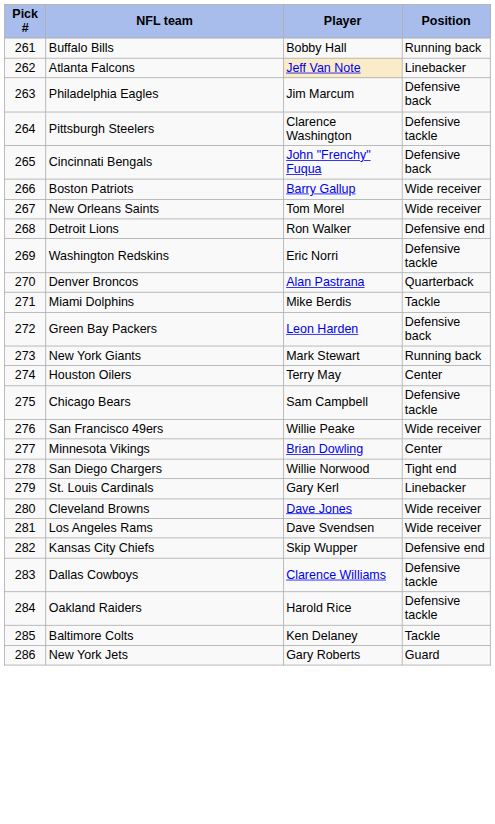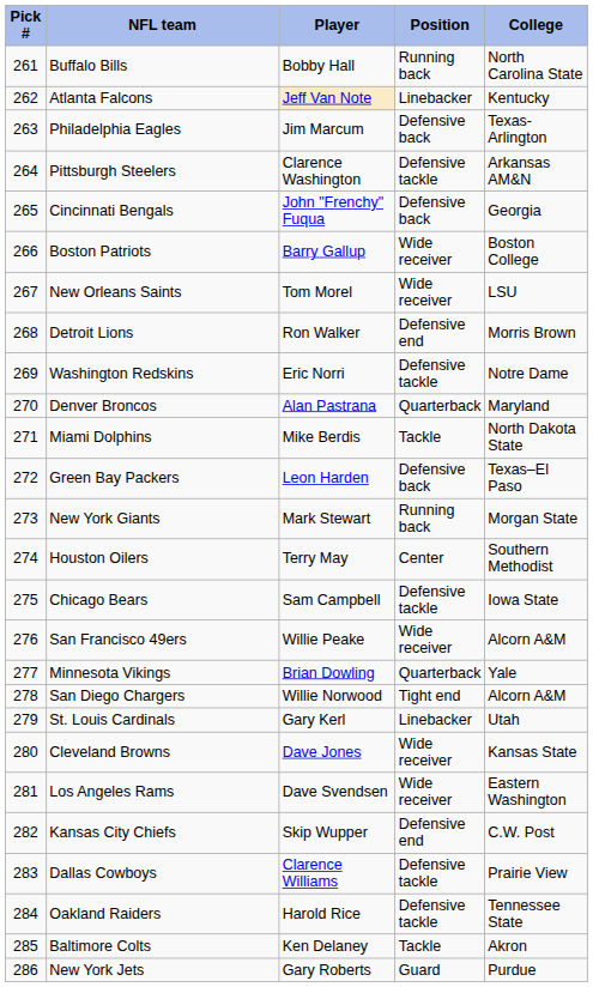 <table class="wikitable sortable sortable" style="width: 100%">
 <tr>
 <th style="background:#A8BDEC;" width=7%>Pick #</th>
 <th width=40% style="background:#A8BDEC;">NFL team</th>
 <th width=20% style="background:#A8BDEC;">Player</th>
 <th width=13% style="background:#A8BDEC;">Position</th>
+<th style="background:#A8BDEC;">College</th>
 </tr>
 <tr>
 <td align=center>261</td>
 <td>Buffalo Bills</td>
 <td>Bobby Hall</td>
 <td>Running back</td>
+<td>North Carolina State</td>
 </tr>
 <tr>
 <td align=center>262</td>
 <td>Atlanta Falcons</td>
 <td bgcolor="#faecc8"><a href='#'>Jeff Van Note</a></td>
 <td>Linebacker</td>
+<td>Kentucky</td>
 </tr>
 <tr>
 <td align=center>263</td>
 <td>Philadelphia Eagles</td>
 <td>Jim Marcum</td>
 <td>Defensive back</td>
+<td>Texas-Arlington</td>
 </tr>
 <tr>
 <td align=center>264</td>
 <td>Pittsburgh Steelers</td>
 <td>Clarence Washington</td>
 <td>Defensive tackle</td>
+<td>Arkansas AM&N</td>
 </tr>
 <tr>
 <td align=center>265</td>
 <td>Cincinnati Bengals</td>
 <td><a href='#'>John "Frenchy" Fuqua</a></td>
 <td>Defensive back</td>
+<td>Georgia</td>
 </tr>
 <tr>
 <td align=center>266</td>
 <td>Boston Patriots</td>
 <td><a href='#'>Barry Gallup</a></td>
 <td>Wide receiver</td>
+<td>Boston College</td>
 </tr>
 <tr>
 <td align=center>267</td>
 <td>New Orleans Saints</td>
 <td>Tom Morel</td>
 <td>Wide receiver</td>
+<td>LSU</td>
 </tr>
 <tr>
 <td align=center>268</td>
 <td>Detroit Lions</td>
 <td>Ron Walker</td>
 <td>Defensive end</td>
+<td>Morris Brown</td>
 </tr>
 <tr>
 <td align=center>269</td>
 <td>Washington Redskins</td>
 <td>Eric Norri</td>
 <td>Defensive  tackle</td>
+<td>Notre Dame</td>
 </tr>
 <tr>
 <td align=center>270</td>
 <td>Denver Broncos</td>
 <td><a href='#'>Alan Pastrana</a></td>
 <td>Quarterback</td>
+<td>Maryland</td>
 </tr>
 <tr>
 <td align=center>271</td>
 <td>Miami Dolphins</td>
 <td>Mike Berdis</td>
 <td>Tackle</td>
+<td>North Dakota State</td>
 </tr>
 <tr>
 <td align=center>272</td>
 <td>Green Bay Packers</td>
 <td><a href='#'>Leon Harden</a></td>
 <td>Defensive back</td>
+<td>Texas–El Paso</td>
 </tr>
 <tr>
 <td align=center>273</td>
 <td>New York Giants</td>
 <td>Mark Stewart</td>
 <td>Running back</td>
+<td>Morgan State</td>
 </tr>
 <tr>
 <td align=center>274</td>
 <td>Houston Oilers</td>
 <td>Terry May</td>
 <td>Center</td>
+<td>Southern Methodist</td>
 </tr>
 <tr>
 <td align=center>275</td>
 <td>Chicago Bears</td>
 <td>Sam Campbell</td>
 <td>Defensive  tackle</td>
+<td>Iowa State</td>
 </tr>
 <tr>
 <td align=center>276</td>
 <td>San Francisco 49ers</td>
 <td>Willie Peake</td>
 <td>Wide receiver</td>
+<td>Alcorn A&M</td>
 </tr>
 <tr>
 <td align=center>277</td>
 <td>Minnesota Vikings</td>
 <td><a href='#'>Brian Dowling</a></td>
-<td>Center</td>
+<td>Quarterback</td>
+<td>Yale</td>
 </tr>
 <tr>
 <td align=center>278</td>
 <td>San Diego Chargers</td>
 <td>Willie Norwood</td>
 <td>Tight end</td>
+<td>Alcorn A&M</td>
 </tr>
 <tr>
 <td align=center>279</td>
 <td>St. Louis Cardinals</td>
 <td>Gary Kerl</td>
 <td>Linebacker</td>
+<td>Utah</td>
 </tr>
 <tr>
 <td align=center>280</td>
 <td>Cleveland Browns</td>
 <td><a href='#'>Dave Jones</a></td>
 <td>Wide receiver</td>
+<td>Kansas State</td>
 </tr>
 <tr>
 <td align=center>281</td>
 <td>Los Angeles Rams</td>
 <td>Dave Svendsen</td>
 <td>Wide receiver</td>
+<td>Eastern Washington</td>
 </tr>
 <tr>
 <td align=center>282</td>
 <td>Kansas City Chiefs</td>
 <td>Skip Wupper</td>
 <td>Defensive end</td>
+<td>C.W. Post</td>
 </tr>
 <tr>
 <td align=center>283</td>
 <td>Dallas Cowboys</td>
 <td><a href='#'>Clarence Williams</a></td>
 <td>Defensive  tackle</td>
+<td>Prairie View</td>
 </tr>
 <tr>
 <td align=center>284</td>
 <td>Oakland Raiders</td>
 <td>Harold Rice</td>
 <td>Defensive  tackle</td>
+<td>Tennessee State</td>
 </tr>
 <tr>
 <td align=center>285</td>
 <td>Baltimore Colts</td>
 <td>Ken Delaney</td>
 <td>Tackle</td>
+<td>Akron</td>
 </tr>
 <tr>
 <td align=center>286</td>
 <td>New York Jets</td>
 <td>Gary Roberts</td>
 <td>Guard</td>
+<td>Purdue</td>
 </tr>
 </table>
